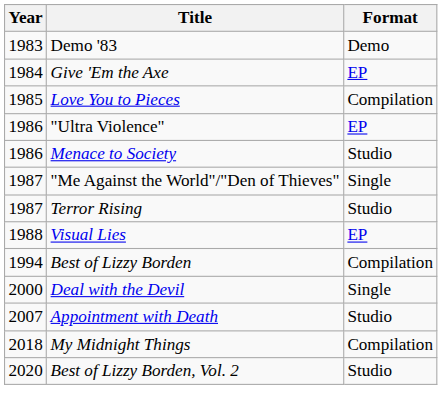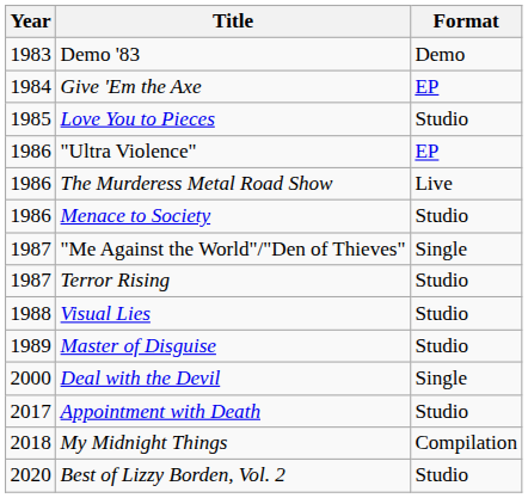 <table class="wikitable">
 <tr>
 <th>Year</th>
 <th>Title</th>
 <th>Format</th>
 </tr>
 <tr>
 <td>1983</td>
 <td>Demo '83</td>
 <td>Demo</td>
 </tr>
 <tr>
 <td>1984</td>
 <td><em>Give 'Em the Axe</em></td>
 <td><a href='#'>EP</a></td>
 </tr>
 <tr>
 <td>1985</td>
 <td><em><a href='#'>Love You to Pieces</a></em></td>
-<td>Compilation</td>
+<td>Studio</td>
 </tr>
 <tr>
 <td>1986</td>
 <td>"Ultra Violence"</td>
 <td><a href='#'>EP</a></td>
+</tr>
+<tr>
+<td>1986</td>
+<td><em>The Murderess Metal Road Show</em></td>
+<td>Live</td>
 </tr>
 <tr>
 <td>1986</td>
 <td><em><a href='#'>Menace to Society</a></em></td>
 <td>Studio</td>
 </tr>
 <tr>
 <td>1987</td>
 <td>"Me Against the World"/"Den of Thieves"</td>
 <td>Single</td>
 </tr>
 <tr>
 <td>1987</td>
 <td><em>Terror Rising</em></td>
 <td>Studio</td>
 </tr>
 <tr>
 <td>1988</td>
 <td><em><a href='#'>Visual Lies</a></em></td>
-<td><a href='#'>EP</a></td>
+<td>Studio</td>
 </tr>
 <tr>
-<td>1994</td>
-<td><em>Best of Lizzy Borden</em></td>
-<td>Compilation</td>
+<td>1989</td>
+<td><em><a href='#'>Master of Disguise</a></em></td>
+<td>Studio</td>
 </tr>
 <tr>
 <td>2000</td>
 <td><em><a href='#'>Deal with the Devil</a></em></td>
 <td>Single</td>
 </tr>
 <tr>
-<td>2007</td>
+<td>2017</td>
 <td><em><a href='#'>Appointment with Death</a></em></td>
 <td>Studio</td>
 </tr>
 <tr>
 <td>2018</td>
 <td><em>My Midnight Things</em></td>
 <td>Compilation</td>
 </tr>
 <tr>
 <td>2020</td>
 <td><em>Best of Lizzy Borden, Vol. 2</em></td>
 <td>Studio</td>
 </tr>
 </table>
